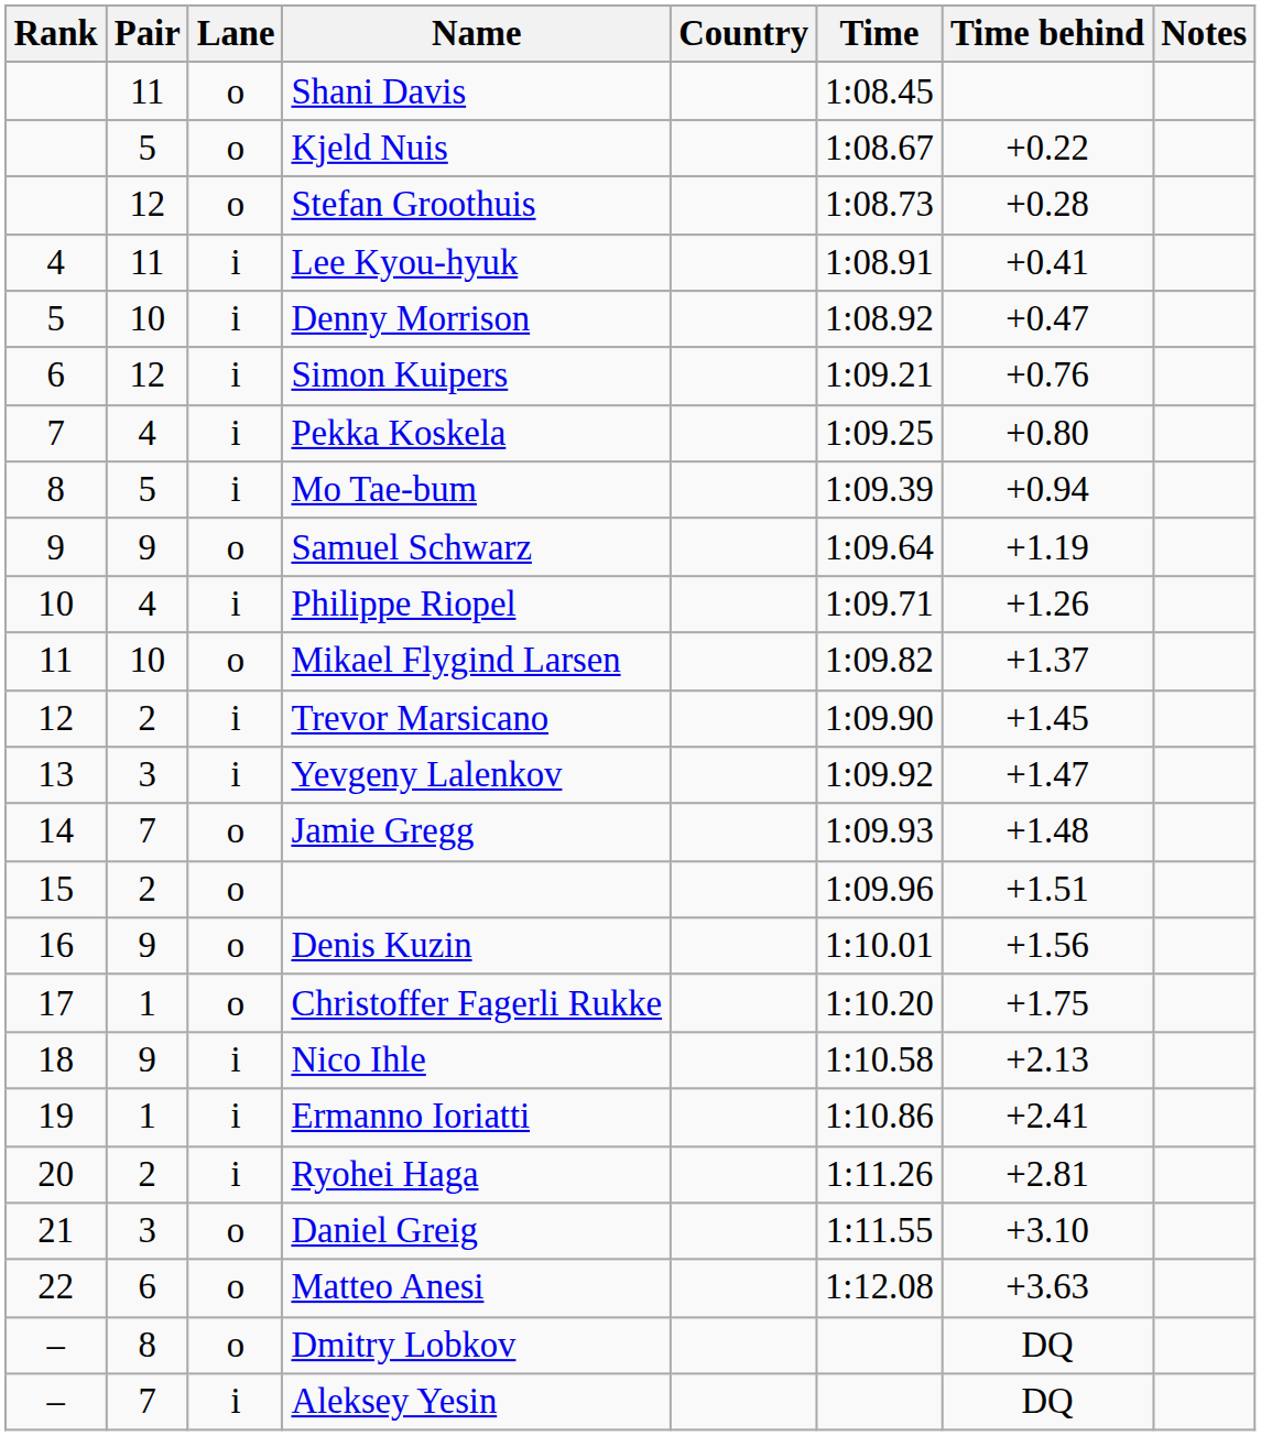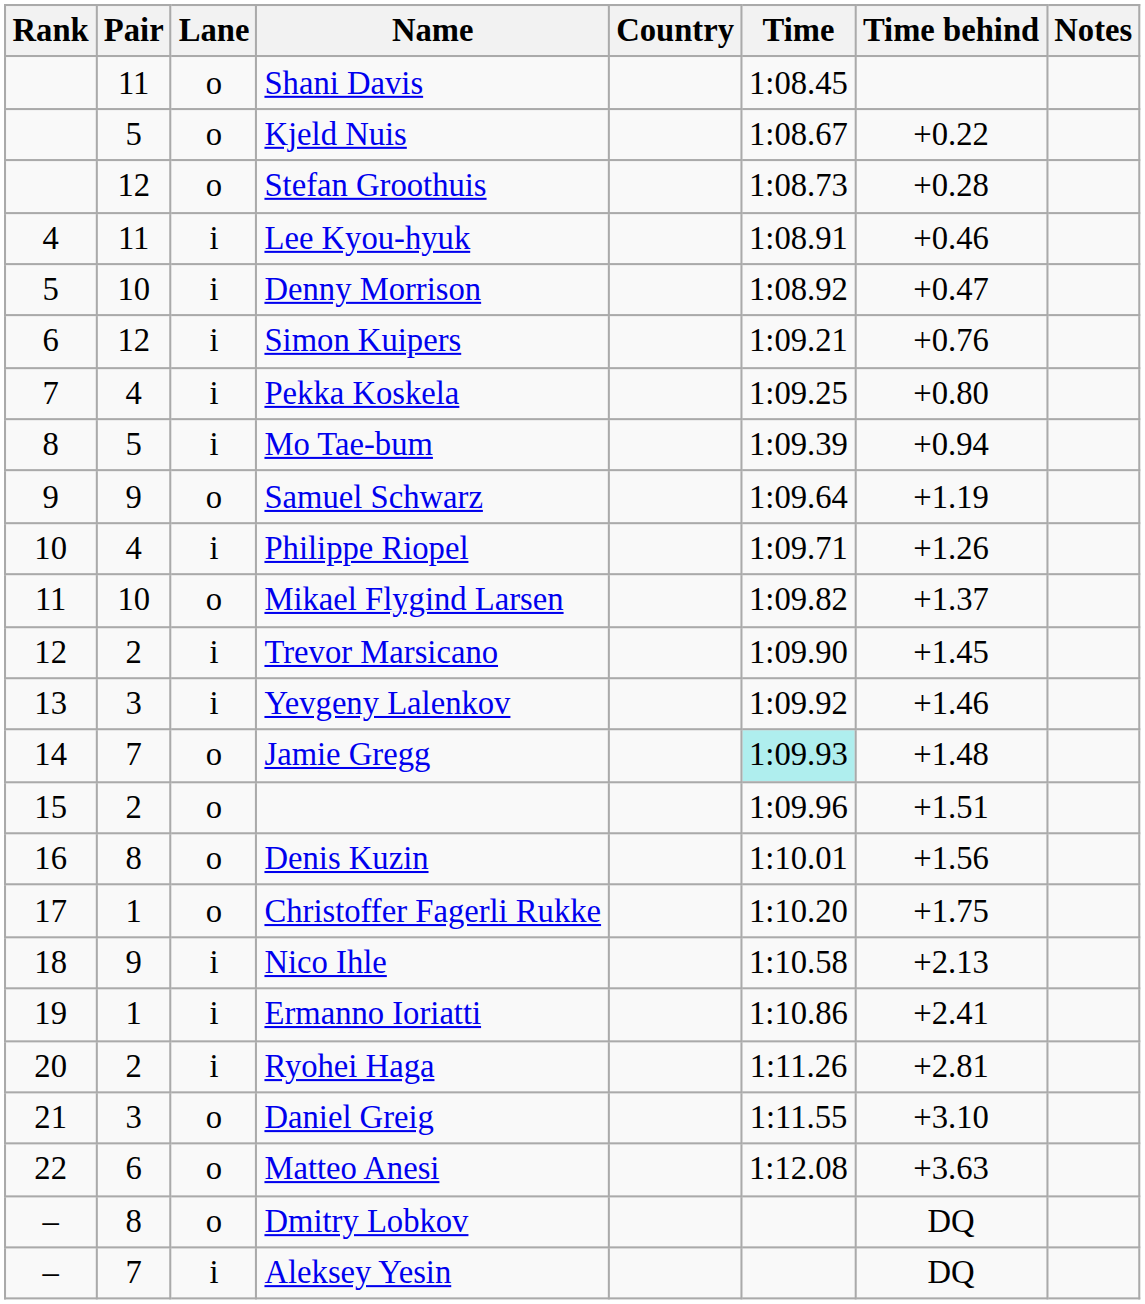 <table class="wikitable sortable" style="text-align:center">
 <tr>
 <th>Rank</th>
 <th>Pair</th>
 <th>Lane</th>
 <th>Name</th>
 <th>Country</th>
 <th>Time</th>
 <th>Time behind</th>
 <th>Notes</th>
 </tr>
 <tr>
 <td></td>
 <td>11</td>
 <td>o</td>
 <td align="left"><a href='#'>Shani Davis</a></td>
 <td align="left"></td>
 <td>1:08.45</td>
 <td></td>
 <td></td>
 </tr>
 <tr>
 <td></td>
 <td>5</td>
 <td>o</td>
 <td align="left"><a href='#'>Kjeld Nuis</a></td>
 <td align="left"></td>
 <td>1:08.67</td>
 <td>+0.22</td>
 <td></td>
 </tr>
 <tr>
 <td></td>
 <td>12</td>
 <td>o</td>
 <td align="left"><a href='#'>Stefan Groothuis</a></td>
 <td align="left"></td>
 <td>1:08.73</td>
 <td>+0.28</td>
 <td></td>
 </tr>
 <tr>
 <td>4</td>
 <td>11</td>
 <td>i</td>
 <td align="left"><a href='#'>Lee Kyou-hyuk</a></td>
 <td align="left"></td>
 <td>1:08.91</td>
-<td>+0.41</td>
+<td>+0.46</td>
 <td></td>
 </tr>
 <tr>
 <td>5</td>
 <td>10</td>
 <td>i</td>
 <td align="left"><a href='#'>Denny Morrison</a></td>
 <td align="left"></td>
 <td>1:08.92</td>
 <td>+0.47</td>
 <td></td>
 </tr>
 <tr>
 <td>6</td>
 <td>12</td>
 <td>i</td>
 <td align="left"><a href='#'>Simon Kuipers</a></td>
 <td align="left"></td>
 <td>1:09.21</td>
 <td>+0.76</td>
 <td></td>
 </tr>
 <tr>
 <td>7</td>
 <td>4</td>
 <td>i</td>
 <td align="left"><a href='#'>Pekka Koskela</a></td>
 <td align="left"></td>
 <td>1:09.25</td>
 <td>+0.80</td>
 <td></td>
 </tr>
 <tr>
 <td>8</td>
 <td>5</td>
 <td>i</td>
 <td align="left"><a href='#'>Mo Tae-bum</a></td>
 <td align="left"></td>
 <td>1:09.39</td>
 <td>+0.94</td>
 <td></td>
 </tr>
 <tr>
 <td>9</td>
 <td>9</td>
 <td>o</td>
 <td align="left"><a href='#'>Samuel Schwarz</a></td>
 <td align="left"></td>
 <td>1:09.64</td>
 <td>+1.19</td>
 <td></td>
 </tr>
 <tr>
 <td>10</td>
 <td>4</td>
 <td>i</td>
 <td align="left"><a href='#'>Philippe Riopel</a></td>
 <td align="left"></td>
 <td>1:09.71</td>
 <td>+1.26</td>
 <td></td>
 </tr>
 <tr>
 <td>11</td>
 <td>10</td>
 <td>o</td>
 <td align="left"><a href='#'>Mikael Flygind Larsen</a></td>
 <td align="left"></td>
 <td>1:09.82</td>
 <td>+1.37</td>
 <td></td>
 </tr>
 <tr>
 <td>12</td>
 <td>2</td>
 <td>i</td>
 <td align="left"><a href='#'>Trevor Marsicano</a></td>
 <td align="left"></td>
 <td>1:09.90</td>
 <td>+1.45</td>
 <td></td>
 </tr>
 <tr>
 <td>13</td>
 <td>3</td>
 <td>i</td>
 <td align="left"><a href='#'>Yevgeny Lalenkov</a></td>
 <td align="left"></td>
 <td>1:09.92</td>
-<td>+1.47</td>
+<td>+1.46</td>
 <td></td>
 </tr>
 <tr>
 <td>14</td>
 <td>7</td>
 <td>o</td>
 <td align="left"><a href='#'>Jamie Gregg</a></td>
 <td align="left"></td>
-<td>1:09.93</td>
+<td style="background: paleturquoise;">1:09.93</td>
 <td>+1.48</td>
 <td></td>
 </tr>
 <tr>
 <td>15</td>
 <td>2</td>
 <td>o</td>
 <td align="left"></td>
 <td align="left"></td>
 <td>1:09.96</td>
 <td>+1.51</td>
 <td></td>
 </tr>
 <tr>
 <td>16</td>
-<td>9</td>
+<td>8</td>
 <td>o</td>
 <td align="left"><a href='#'>Denis Kuzin</a></td>
 <td align="left"></td>
 <td>1:10.01</td>
 <td>+1.56</td>
 <td></td>
 </tr>
 <tr>
 <td>17</td>
 <td>1</td>
 <td>o</td>
 <td align="left"><a href='#'>Christoffer Fagerli Rukke</a></td>
 <td align="left"></td>
 <td>1:10.20</td>
 <td>+1.75</td>
 <td></td>
 </tr>
 <tr>
 <td>18</td>
 <td>9</td>
 <td>i</td>
 <td align="left"><a href='#'>Nico Ihle</a></td>
 <td align="left"></td>
 <td>1:10.58</td>
 <td>+2.13</td>
 <td></td>
 </tr>
 <tr>
 <td>19</td>
 <td>1</td>
 <td>i</td>
 <td align="left"><a href='#'>Ermanno Ioriatti</a></td>
 <td align="left"></td>
 <td>1:10.86</td>
 <td>+2.41</td>
 <td></td>
 </tr>
 <tr>
 <td>20</td>
 <td>2</td>
 <td>i</td>
 <td align="left"><a href='#'>Ryohei Haga</a></td>
 <td align="left"></td>
 <td>1:11.26</td>
 <td>+2.81</td>
 <td></td>
 </tr>
 <tr>
 <td>21</td>
 <td>3</td>
 <td>o</td>
 <td align="left"><a href='#'>Daniel Greig</a></td>
 <td align="left"></td>
 <td>1:11.55</td>
 <td>+3.10</td>
 <td></td>
 </tr>
 <tr>
 <td>22</td>
 <td>6</td>
 <td>o</td>
 <td align="left"><a href='#'>Matteo Anesi</a></td>
 <td align="left"></td>
 <td>1:12.08</td>
 <td>+3.63</td>
 <td></td>
 </tr>
 <tr>
 <td>–</td>
 <td>8</td>
 <td>o</td>
 <td align="left"><a href='#'>Dmitry Lobkov</a></td>
 <td align="left"></td>
 <td></td>
 <td>DQ</td>
 <td></td>
 </tr>
 <tr>
 <td>–</td>
 <td>7</td>
 <td>i</td>
 <td align="left"><a href='#'>Aleksey Yesin</a></td>
 <td align="left"></td>
 <td></td>
 <td>DQ</td>
 <td></td>
 </tr>
 </table>
